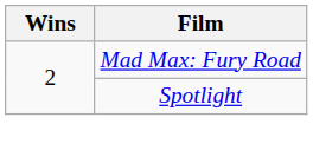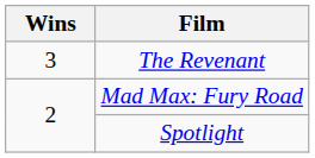 <table class="wikitable" style="text-align:center;">
 <tr>
 <th scope="col" width="55">Wins</th>
 <th scope="col" align="center">Film</th>
+</tr>
+<tr>
+<td style="text-align:center;">3</td>
+<td><em><a href='#'>The Revenant</a></em></td>
 </tr>
 <tr>
 <td rowspan=2 style="text-align:center">2</td>
 <td><em><a href='#'>Mad Max: Fury Road</a></em></td>
 </tr>
 <tr>
 <td><em><a href='#'>Spotlight</a></em></td>
 </tr>
 </table>
